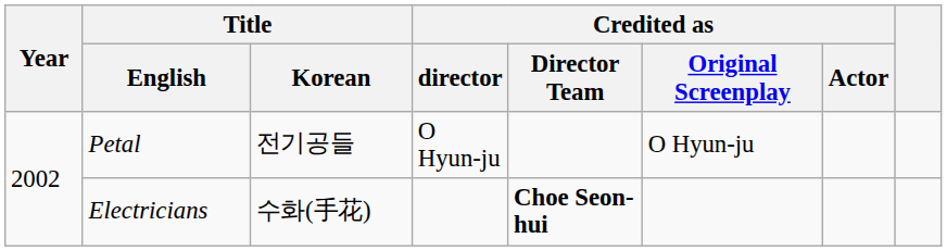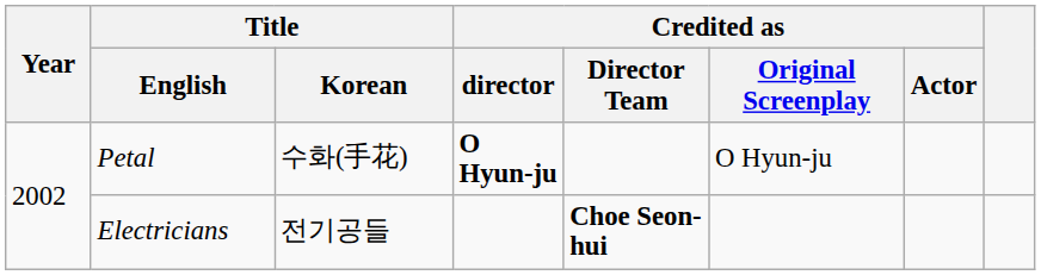 <table class="wikitable sortable">
 <tr>
 <th rowspan="2">Year</th>
 <th colspan="2">Title</th>
 <th colspan="4" width="50%">Credited as</th>
 <th rowspan="2" width="5%" class="unsortable"></th>
 </tr>
 <tr>
 <th>English</th>
 <th>Korean</th>
 <th class="unsortable">director</th>
 <th class="unsortable">Director Team</th>
 <th class="unsortable"><a href='#'>Original Screenplay</a></th>
 <th class="unsortable">Actor</th>
 </tr>
 <tr>
 <td rowspan="2">2002</td>
 <td><em>Petal</em></td>
-<td>전기공들</td>
-<td>O Hyun-ju</td>
+<td>수화(手花)</td>
+<td><strong>O Hyun-ju</strong></td>
 <td></td>
 <td>O Hyun-ju</td>
 <td></td>
 <td></td>
 </tr>
 <tr>
 <td><em>Electricians</em></td>
-<td>수화(手花)</td>
+<td>전기공들</td>
 <td></td>
 <td><strong>Choe Seon-hui</strong></td>
 <td></td>
 <td></td>
 <td></td>
 </tr>
 </table>
